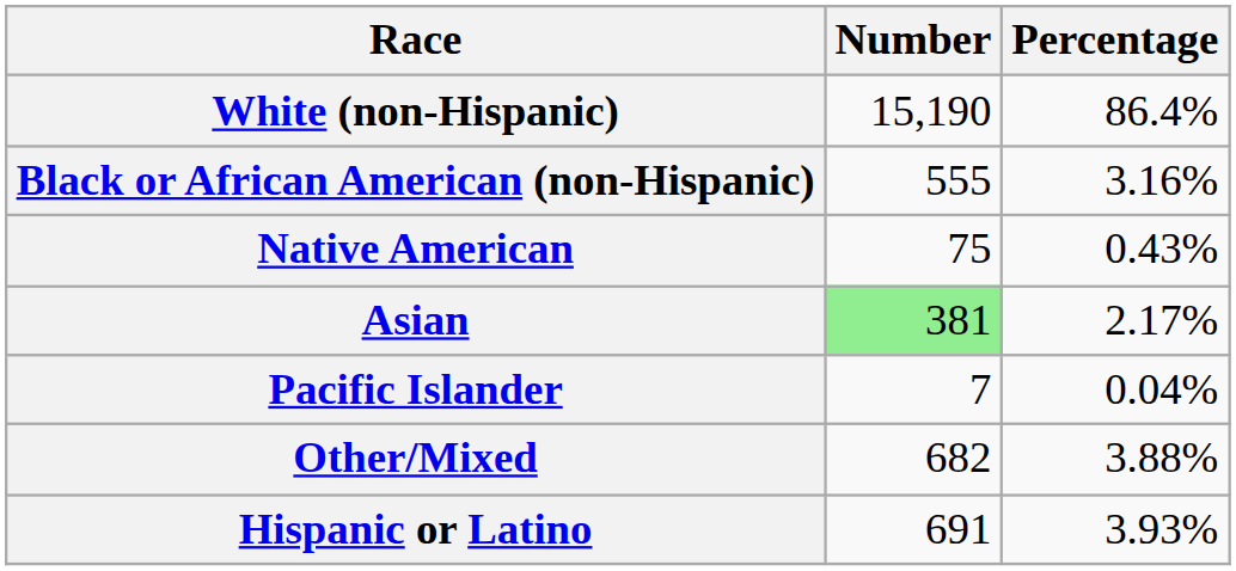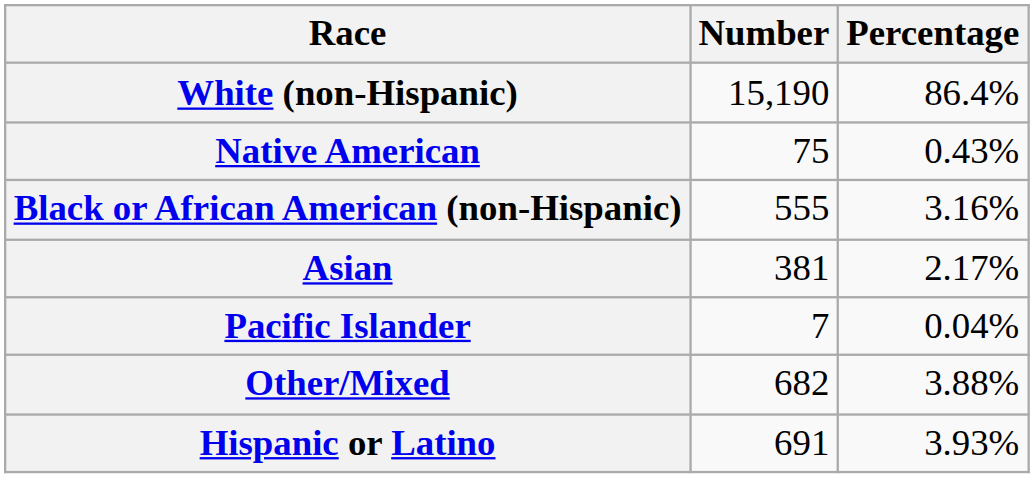 <table class="wikitable" style="text-align:right">
 <tr>
 <th scope="col">Race</th>
 <th scope="col">Number</th>
 <th scope="col">Percentage</th>
 </tr>
 <tr>
 <th scope="row"><a href='#'>White</a> (non-Hispanic)</th>
 <td>15,190</td>
 <td>86.4%</td>
 </tr>
 <tr>
+<th scope="row"><a href='#'>Native American</a></th>
+<td>75</td>
+<td>0.43%</td>
+</tr>
+<tr>
 <th scope="row"><a href='#'>Black or African American</a> (non-Hispanic)</th>
 <td>555</td>
 <td>3.16%</td>
 </tr>
 <tr>
-<th scope="row"><a href='#'>Native American</a></th>
-<td>75</td>
-<td>0.43%</td>
-</tr>
-<tr>
 <th scope="row"><a href='#'>Asian</a></th>
-<td style="background: lightgreen;">381</td>
+<td>381</td>
 <td>2.17%</td>
 </tr>
 <tr>
 <th scope="row"><a href='#'>Pacific Islander</a></th>
 <td>7</td>
 <td>0.04%</td>
 </tr>
 <tr>
 <th scope="row"><a href='#'>Other/Mixed</a></th>
 <td>682</td>
 <td>3.88%</td>
 </tr>
 <tr>
 <th scope="row"><a href='#'>Hispanic</a> or <a href='#'>Latino</a></th>
 <td>691</td>
 <td>3.93%</td>
 </tr>
 </table>
